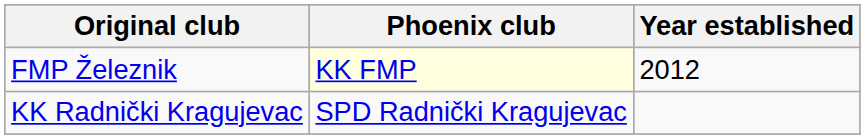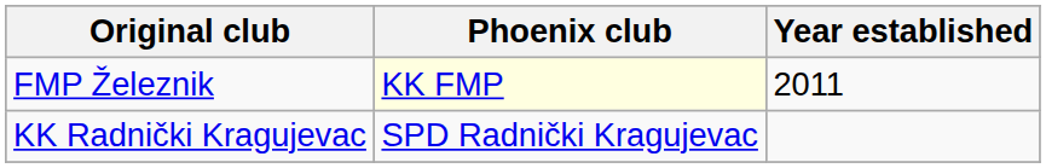 <table class="wikitable">
 <tr>
 <th>Original club</th>
 <th>Phoenix club</th>
 <th>Year established</th>
 </tr>
 <tr>
 <td><a href='#'>FMP Železnik</a></td>
 <td style="background: lightyellow;"><a href='#'>KK FMP</a></td>
-<td>2012</td>
+<td>2011</td>
 </tr>
 <tr>
 <td><a href='#'>KK Radnički Kragujevac</a></td>
 <td><a href='#'>SPD Radnički Kragujevac</a></td>
 <td></td>
 </tr>
 </table>
